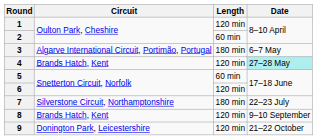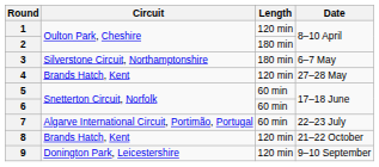 <table class="wikitable" style="font-size:85%">
 <tr>
 <th>Round</th>
 <th>Circuit</th>
 <th>Length</th>
 <th>Date</th>
 </tr>
 <tr>
 <th>1</th>
 <td rowspan="2"><a href='#'>Oulton Park</a>, <a href='#'>Cheshire</a></td>
 <td>120 min</td>
 <td rowspan=2>8–10 April</td>
 </tr>
 <tr>
 <th>2</th>
-<td>60 min</td>
+<td>180 min</td>
 </tr>
 <tr>
 <th>3</th>
-<td><a href='#'>Algarve International Circuit</a>, <a href='#'>Portimão</a>, <a href='#'>Portugal</a></td>
+<td><a href='#'>Silverstone Circuit</a>, <a href='#'>Northamptonshire</a></td>
 <td>180 min</td>
 <td>6–7 May</td>
 </tr>
 <tr>
 <th>4</th>
 <td><a href='#'>Brands Hatch</a>, <a href='#'>Kent</a></td>
 <td>120 min</td>
-<td style="background: paleturquoise;">27–28 May</td>
+<td>27–28 May</td>
 </tr>
 <tr>
 <th>5</th>
 <td rowspan=2><a href='#'>Snetterton Circuit</a>, <a href='#'>Norfolk</a></td>
 <td>60 min</td>
 <td rowspan=2>17–18 June</td>
 </tr>
 <tr>
 <th>6</th>
-<td>120 min</td>
+<td>60 min</td>
 </tr>
 <tr>
 <th>7</th>
-<td><a href='#'>Silverstone Circuit</a>, <a href='#'>Northamptonshire</a></td>
-<td>180 min</td>
+<td><a href='#'>Algarve International Circuit</a>, <a href='#'>Portimão</a>, <a href='#'>Portugal</a></td>
+<td>60 min</td>
 <td>22–23 July</td>
 </tr>
 <tr>
 <th>8</th>
 <td><a href='#'>Brands Hatch</a>, <a href='#'>Kent</a></td>
 <td>120 min</td>
-<td>9–10 September</td>
+<td>21–22 October</td>
 </tr>
 <tr>
 <th>9</th>
 <td><a href='#'>Donington Park</a>, <a href='#'>Leicestershire</a></td>
 <td>120 min</td>
-<td>21–22 October</td>
+<td>9–10 September</td>
 </tr>
 </table>
